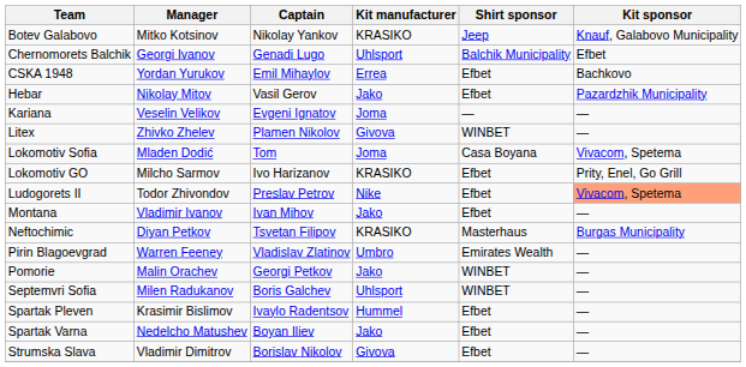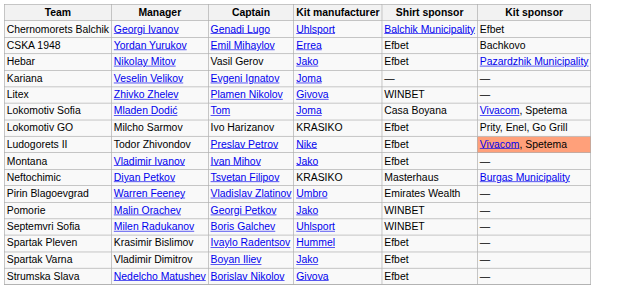 <table class="wikitable sortable" style="text-align: left;">
 <tr>
 <th>Team</th>
 <th>Manager</th>
 <th>Captain</th>
 <th>Kit manufacturer</th>
 <th>Shirt sponsor</th>
 <th>Kit sponsor</th>
-</tr>
-<tr>
-<td>Botev Galabovo</td>
-<td> Mitko Kotsinov</td>
-<td> Nikolay Yankov</td>
-<td>KRASIKO</td>
-<td><a href='#'>Jeep</a></td>
-<td><a href='#'>Knauf</a>, Galabovo Municipality</td>
 </tr>
 <tr>
 <td>Chernomorets Balchik</td>
 <td> <a href='#'>Georgi Ivanov</a></td>
 <td> <a href='#'>Genadi Lugo</a></td>
 <td><a href='#'>Uhlsport</a></td>
 <td><a href='#'>Balchik Municipality</a></td>
 <td>Efbet</td>
 </tr>
 <tr>
 <td>CSKA 1948</td>
 <td> <a href='#'>Yordan Yurukov</a></td>
 <td> <a href='#'>Emil Mihaylov</a></td>
 <td><a href='#'>Errea</a></td>
 <td>Efbet</td>
 <td>Bachkovo</td>
 </tr>
 <tr>
 <td>Hebar</td>
 <td> <a href='#'>Nikolay Mitov</a></td>
 <td> Vasil Gerov</td>
 <td><a href='#'>Jako</a></td>
 <td>Efbet</td>
 <td><a href='#'>Pazardzhik Municipality</a></td>
 </tr>
 <tr>
 <td>Kariana</td>
 <td> <a href='#'>Veselin Velikov</a></td>
 <td> <a href='#'>Evgeni Ignatov</a></td>
 <td><a href='#'>Joma</a></td>
 <td>—</td>
 <td>—</td>
 </tr>
 <tr>
 <td>Litex</td>
 <td> <a href='#'>Zhivko Zhelev</a></td>
 <td> <a href='#'>Plamen Nikolov</a></td>
 <td><a href='#'>Givova</a></td>
 <td>WINBET</td>
 <td>—</td>
 </tr>
 <tr>
 <td>Lokomotiv Sofia</td>
 <td> <a href='#'>Mladen Dodić</a></td>
 <td> <a href='#'>Tom</a></td>
 <td><a href='#'>Joma</a></td>
 <td>Casa Boyana</td>
 <td><a href='#'>Vivacom</a>, Spetema</td>
 </tr>
 <tr>
 <td>Lokomotiv GO</td>
 <td> Milcho Sarmov</td>
 <td> Ivo Harizanov</td>
 <td>KRASIKO</td>
 <td>Efbet</td>
 <td>Prity, Enel, Go Grill</td>
 </tr>
 <tr>
 <td>Ludogorets II</td>
 <td> Todor Zhivondov</td>
 <td> <a href='#'>Preslav Petrov</a></td>
 <td><a href='#'>Nike</a></td>
 <td>Efbet</td>
 <td style="background: lightsalmon;"><a href='#'>Vivacom</a>, Spetema</td>
 </tr>
 <tr>
 <td>Montana</td>
 <td> <a href='#'>Vladimir Ivanov</a></td>
 <td> <a href='#'>Ivan Mihov</a></td>
 <td><a href='#'>Jako</a></td>
 <td>Efbet</td>
 <td>—</td>
 </tr>
 <tr>
 <td>Neftochimic</td>
 <td> <a href='#'>Diyan Petkov</a></td>
 <td> <a href='#'>Tsvetan Filipov</a></td>
 <td>KRASIKO</td>
 <td>Masterhaus</td>
 <td><a href='#'>Burgas Municipality</a></td>
 </tr>
 <tr>
 <td>Pirin Blagoevgrad</td>
 <td> <a href='#'>Warren Feeney</a></td>
 <td> <a href='#'>Vladislav Zlatinov</a></td>
 <td><a href='#'>Umbro</a></td>
 <td>Emirates Wealth</td>
 <td>—</td>
 </tr>
 <tr>
 <td>Pomorie</td>
 <td> <a href='#'>Malin Orachev</a></td>
 <td> <a href='#'>Georgi Petkov</a></td>
 <td><a href='#'>Jako</a></td>
 <td>WINBET</td>
 <td>—</td>
 </tr>
 <tr>
 <td>Septemvri Sofia</td>
 <td> <a href='#'>Milen Radukanov</a></td>
 <td> <a href='#'>Boris Galchev</a></td>
 <td><a href='#'>Uhlsport</a></td>
 <td>WINBET</td>
 <td>—</td>
 </tr>
 <tr>
 <td>Spartak Pleven</td>
 <td> Krasimir Bislimov</td>
 <td> <a href='#'>Ivaylo Radentsov</a></td>
 <td><a href='#'>Hummel</a></td>
 <td>Efbet</td>
 <td>—</td>
 </tr>
 <tr>
 <td>Spartak Varna</td>
-<td> <a href='#'>Nedelcho Matushev</a></td>
+<td> Vladimir Dimitrov</td>
 <td> <a href='#'>Boyan Iliev</a></td>
 <td><a href='#'>Jako</a></td>
 <td>Efbet</td>
 <td>—</td>
 </tr>
 <tr>
 <td>Strumska Slava</td>
-<td> Vladimir Dimitrov</td>
+<td> <a href='#'>Nedelcho Matushev</a></td>
 <td> <a href='#'>Borislav Nikolov</a></td>
 <td><a href='#'>Givova</a></td>
 <td>Efbet</td>
 <td>—</td>
 </tr>
 <tr>
 </tr>
 </table>
